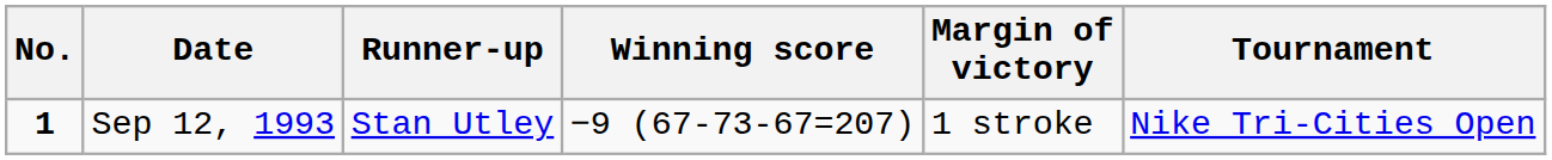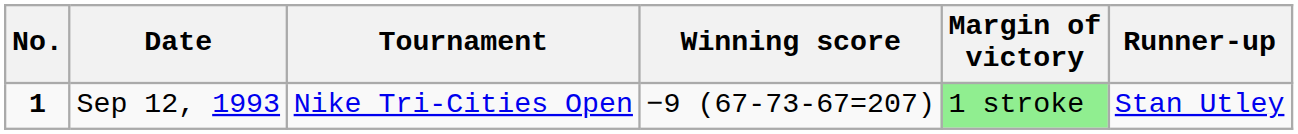 <table class="wikitable" style="font-size:95%;">
 <tr>
 <th>No.</th>
 <th>Date</th>
-<th>Runner-up</th>
+<th>Tournament</th>
 <th>Winning score</th>
 <th>Margin of<br>victory</th>
-<th>Tournament</th>
+<th>Runner-up</th>
 </tr>
 <tr>
 <td align=center><strong>1</strong></td>
 <td align=right>Sep 12, <a href='#'>1993</a></td>
+<td><a href='#'>Nike Tri-Cities Open</a></td>
+<td>−9 (67-73-67=207)</td>
+<td style="background: lightgreen;">1 stroke</td>
 <td> <a href='#'>Stan Utley</a></td>
-<td>−9 (67-73-67=207)</td>
-<td>1 stroke</td>
-<td><a href='#'>Nike Tri-Cities Open</a></td>
 </tr>
 </table>
